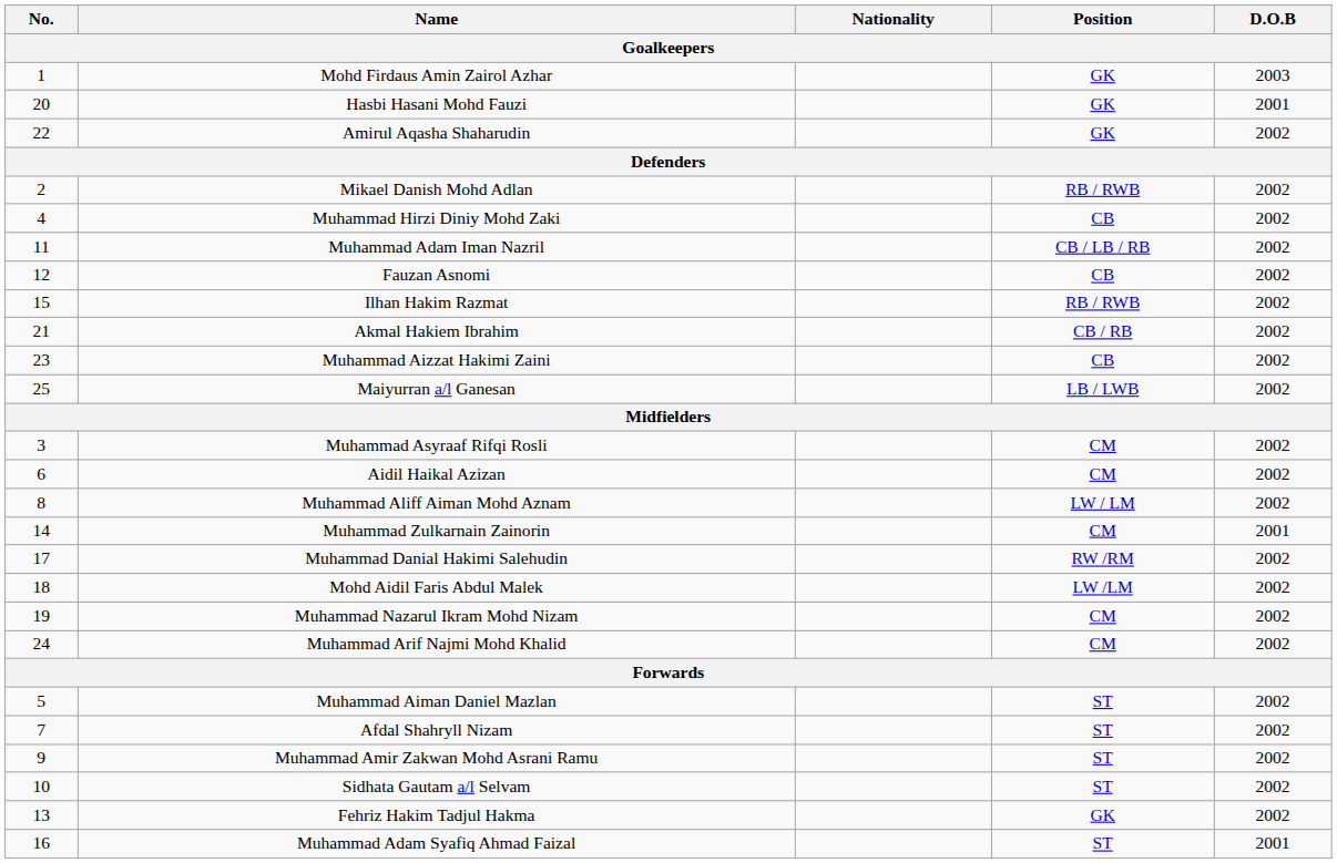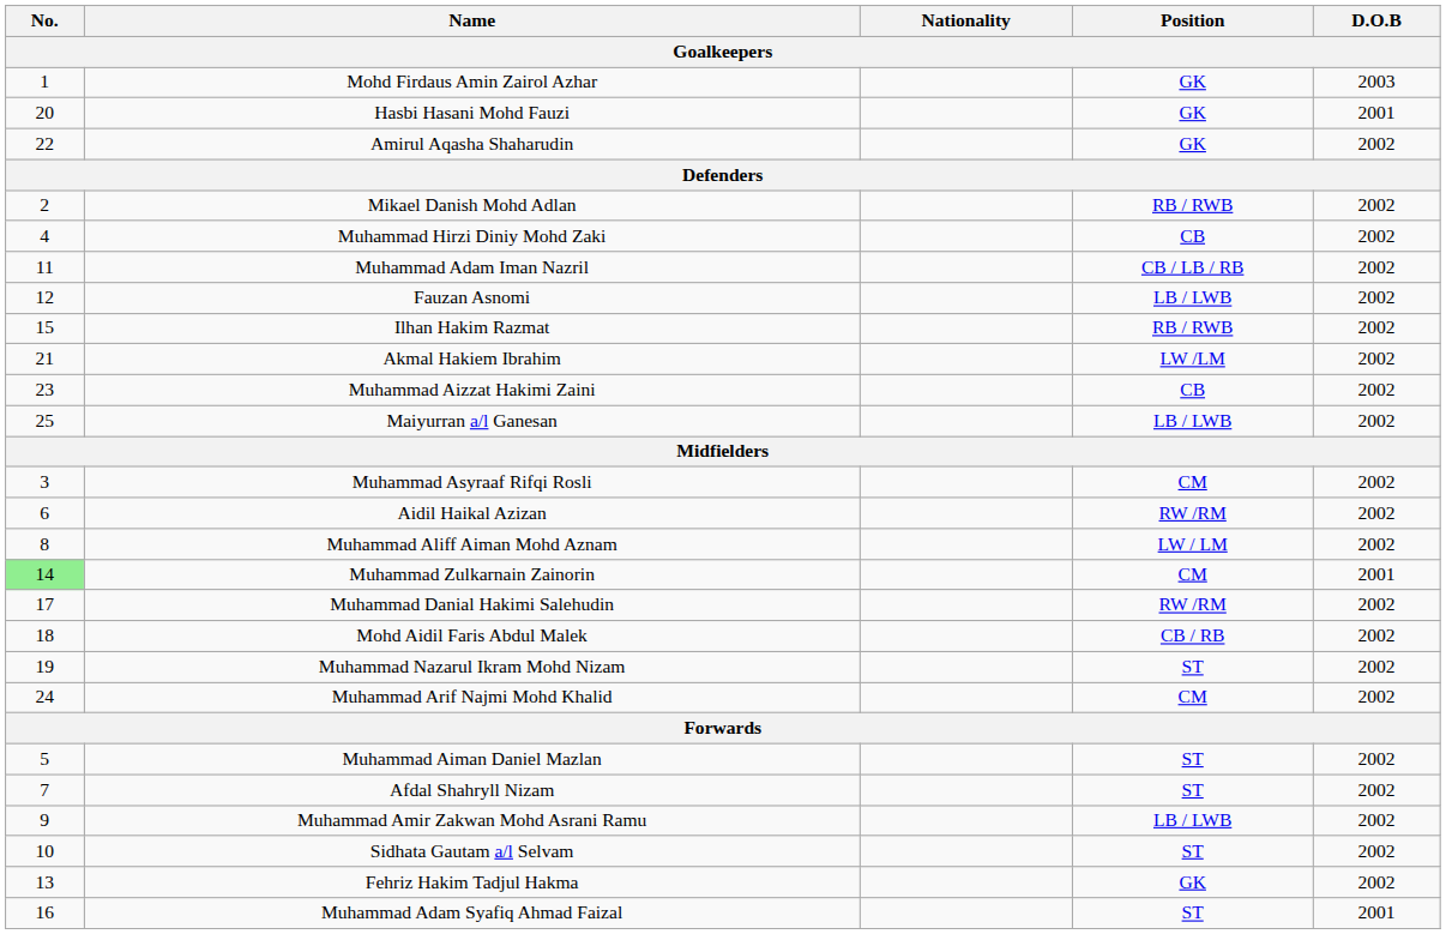 <table class="wikitable"  style="text-align:center; font-size:90%; width:70%;">
 <tr>
 <th>No.</th>
 <th>Name</th>
 <th>Nationality</th>
 <th>Position</th>
 <th>D.O.B</th>
 </tr>
 <tr>
 <th colspan="11"  style="background:; color:; text-align:center;">Goalkeepers</th>
 </tr>
 <tr>
 <td>1</td>
 <td>Mohd Firdaus Amin Zairol Azhar</td>
 <td></td>
 <td><a href='#'>GK</a></td>
 <td>2003</td>
 </tr>
 <tr>
 <td>20</td>
 <td>Hasbi Hasani Mohd Fauzi</td>
 <td></td>
 <td><a href='#'>GK</a></td>
 <td>2001</td>
 </tr>
 <tr>
 <td>22</td>
 <td>Amirul Aqasha Shaharudin</td>
 <td></td>
 <td><a href='#'>GK</a></td>
 <td>2002</td>
 </tr>
 <tr>
 <th colspan="11"  style="background:; color:; text-align:center;">Defenders</th>
 </tr>
 <tr>
 <td>2</td>
 <td>Mikael Danish Mohd Adlan</td>
 <td></td>
 <td><a href='#'>RB / RWB</a></td>
 <td>2002</td>
 </tr>
 <tr>
 <td>4</td>
 <td>Muhammad Hirzi Diniy Mohd Zaki</td>
 <td></td>
 <td><a href='#'>CB</a></td>
 <td>2002</td>
 </tr>
 <tr>
 <td>11</td>
 <td>Muhammad Adam Iman Nazril</td>
 <td></td>
 <td><a href='#'>CB / LB / RB</a></td>
 <td>2002</td>
 </tr>
 <tr>
 <td>12</td>
 <td>Fauzan Asnomi</td>
 <td></td>
-<td><a href='#'>CB</a></td>
+<td><a href='#'>LB / LWB</a></td>
 <td>2002</td>
 </tr>
 <tr>
 <td>15</td>
 <td>Ilhan Hakim Razmat</td>
 <td></td>
 <td><a href='#'>RB / RWB</a></td>
 <td>2002</td>
 </tr>
 <tr>
 <td>21</td>
 <td>Akmal Hakiem Ibrahim</td>
 <td></td>
-<td><a href='#'>CB / RB</a></td>
+<td><a href='#'>LW /LM</a></td>
 <td>2002</td>
 </tr>
 <tr>
 <td>23</td>
 <td>Muhammad Aizzat Hakimi Zaini</td>
 <td></td>
 <td><a href='#'>CB</a></td>
 <td>2002</td>
 </tr>
 <tr>
 <td>25</td>
 <td>Maiyurran <a href='#'>a/l</a> Ganesan</td>
 <td></td>
 <td><a href='#'>LB / LWB</a></td>
 <td>2002</td>
 </tr>
 <tr>
 <th colspan="11"  style="background:; color:; text-align:center;">Midfielders</th>
 </tr>
 <tr>
 <td>3</td>
 <td>Muhammad Asyraaf Rifqi Rosli</td>
 <td></td>
 <td><a href='#'>CM</a></td>
 <td>2002</td>
 </tr>
 <tr>
 <td>6</td>
 <td>Aidil Haikal Azizan</td>
 <td></td>
-<td><a href='#'>CM</a></td>
+<td><a href='#'>RW /RM</a></td>
 <td>2002</td>
 </tr>
 <tr>
 <td>8</td>
 <td>Muhammad Aliff Aiman Mohd Aznam</td>
 <td></td>
 <td><a href='#'>LW / LM</a></td>
 <td>2002</td>
 </tr>
 <tr>
-<td>14</td>
+<td style="background: lightgreen;">14</td>
 <td>Muhammad Zulkarnain Zainorin</td>
 <td></td>
 <td><a href='#'>CM</a></td>
 <td>2001</td>
 </tr>
 <tr>
 <td>17</td>
 <td>Muhammad Danial Hakimi Salehudin</td>
 <td></td>
 <td><a href='#'>RW /RM</a></td>
 <td>2002</td>
 </tr>
 <tr>
 <td>18</td>
 <td>Mohd Aidil Faris Abdul Malek</td>
 <td></td>
-<td><a href='#'>LW /LM</a></td>
+<td><a href='#'>CB / RB</a></td>
 <td>2002</td>
 </tr>
 <tr>
 <td>19</td>
 <td>Muhammad Nazarul Ikram Mohd Nizam</td>
 <td></td>
-<td><a href='#'>CM</a></td>
+<td><a href='#'>ST</a></td>
 <td>2002</td>
 </tr>
 <tr>
 <td>24</td>
 <td>Muhammad Arif Najmi Mohd Khalid</td>
 <td></td>
 <td><a href='#'>CM</a></td>
 <td>2002</td>
 </tr>
 <tr>
 <th colspan="11"  style="background:; color:; text-align:center;">Forwards</th>
 </tr>
 <tr>
 <td>5</td>
 <td>Muhammad Aiman Daniel Mazlan</td>
 <td></td>
 <td><a href='#'>ST</a></td>
 <td>2002</td>
 </tr>
 <tr>
 <td>7</td>
 <td>Afdal Shahryll Nizam</td>
 <td></td>
 <td><a href='#'>ST</a></td>
 <td>2002</td>
 </tr>
 <tr>
 <td>9</td>
 <td>Muhammad Amir Zakwan Mohd Asrani Ramu</td>
 <td></td>
-<td><a href='#'>ST</a></td>
+<td><a href='#'>LB / LWB</a></td>
 <td>2002</td>
 </tr>
 <tr>
 <td>10</td>
 <td>Sidhata Gautam <a href='#'>a/l</a> Selvam</td>
 <td></td>
 <td><a href='#'>ST</a></td>
 <td>2002</td>
 </tr>
 <tr>
 <td>13</td>
 <td>Fehriz Hakim Tadjul Hakma</td>
 <td></td>
 <td><a href='#'>GK</a></td>
 <td>2002</td>
 </tr>
 <tr>
 <td>16</td>
 <td>Muhammad Adam Syafiq Ahmad Faizal</td>
 <td></td>
 <td><a href='#'>ST</a></td>
 <td>2001</td>
 </tr>
 <tr>
 </tr>
 </table>
